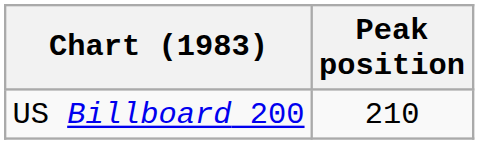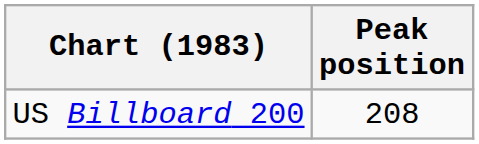 <table class="wikitable">
 <tr>
 <th>Chart (1983)</th>
 <th>Peak<br>position</th>
 </tr>
 <tr>
 <td>US <a href='#'><em>Billboard</em> 200</a></td>
-<td align="center">210</td>
+<td align="center">208</td>
 </tr>
 </table>
